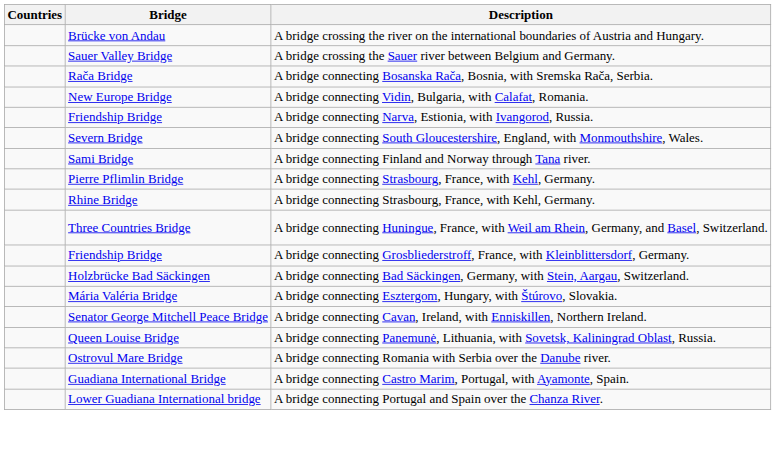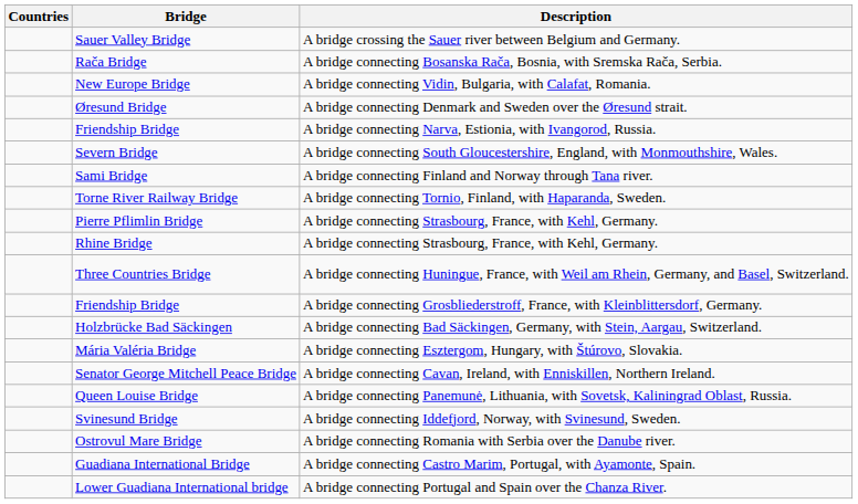 <table class="wikitable">
 <tr>
 <th>Countries</th>
 <th>Bridge</th>
 <th>Description</th>
-</tr>
-<tr>
-<td> <br> </td>
-<td><a href='#'>Brücke von Andau</a></td>
-<td>A bridge crossing the river on the international boundaries of Austria and Hungary.</td>
 </tr>
 <tr>
 <td> <br> </td>
 <td><a href='#'>Sauer Valley Bridge</a></td>
 <td>A bridge crossing the <a href='#'>Sauer</a> river between Belgium and Germany.</td>
 </tr>
 <tr>
 <td> <br> </td>
 <td><a href='#'>Rača Bridge</a></td>
 <td>A bridge connecting <a href='#'>Bosanska Rača</a>, Bosnia, with Sremska Rača, Serbia.</td>
 </tr>
 <tr>
 <td> <br> </td>
 <td><a href='#'>New Europe Bridge</a></td>
 <td>A bridge connecting <a href='#'>Vidin</a>, Bulgaria, with <a href='#'>Calafat</a>, Romania.</td>
 </tr>
 <tr>
 <td> <br> </td>
+<td><a href='#'>Øresund Bridge</a></td>
+<td>A bridge connecting Denmark and Sweden over the <a href='#'>Øresund</a> strait.</td>
+</tr>
+<tr>
+<td> <br> </td>
 <td><a href='#'>Friendship Bridge</a></td>
 <td>A bridge connecting <a href='#'>Narva</a>, Estionia, with <a href='#'>Ivangorod</a>, Russia.</td>
 </tr>
 <tr>
 <td> <br> </td>
 <td><a href='#'>Severn Bridge</a></td>
 <td>A bridge connecting <a href='#'>South Gloucestershire</a>, England, with <a href='#'>Monmouthshire</a>, Wales.</td>
 </tr>
 <tr>
 <td> <br> </td>
 <td><a href='#'>Sami Bridge</a></td>
 <td>A bridge connecting Finland and Norway through <a href='#'>Tana</a> river.</td>
+</tr>
+<tr>
+<td> <br> </td>
+<td><a href='#'>Torne River Railway Bridge</a></td>
+<td>A bridge connecting <a href='#'>Tornio</a>, Finland, with <a href='#'>Haparanda</a>, Sweden.</td>
 </tr>
 <tr>
 <td> <br> </td>
 <td><a href='#'>Pierre Pflimlin Bridge</a></td>
 <td>A bridge connecting <a href='#'>Strasbourg</a>, France, with <a href='#'>Kehl</a>, Germany.</td>
 </tr>
 <tr>
 <td> <br> </td>
 <td><a href='#'>Rhine Bridge</a></td>
 <td>A bridge connecting Strasbourg, France, with Kehl, Germany.</td>
 </tr>
 <tr>
 <td> <br>  <br> </td>
 <td><a href='#'>Three Countries Bridge</a></td>
 <td>A bridge connecting <a href='#'>Huningue</a>, France, with <a href='#'>Weil am Rhein</a>, Germany, and <a href='#'>Basel</a>, Switzerland.</td>
 </tr>
 <tr>
 <td> <br> </td>
 <td><a href='#'>Friendship Bridge</a></td>
 <td>A bridge connecting <a href='#'>Grosbliederstroff</a>, France, with <a href='#'>Kleinblittersdorf</a>, Germany.</td>
 </tr>
 <tr>
 <td> <br> </td>
 <td><a href='#'>Holzbrücke Bad Säckingen</a></td>
 <td>A bridge connecting <a href='#'>Bad Säckingen</a>, Germany, with <a href='#'>Stein, Aargau</a>, Switzerland.</td>
 </tr>
 <tr>
 <td> <br> </td>
 <td><a href='#'>Mária Valéria Bridge</a></td>
 <td>A bridge connecting <a href='#'>Esztergom</a>, Hungary, with <a href='#'>Štúrovo</a>, Slovakia.</td>
 </tr>
 <tr>
 <td> <br> </td>
 <td><a href='#'>Senator George Mitchell Peace Bridge</a></td>
 <td>A bridge connecting <a href='#'>Cavan</a>, Ireland, with <a href='#'>Enniskillen</a>, Northern Ireland.</td>
 </tr>
 <tr>
 <td> <br> </td>
 <td><a href='#'>Queen Louise Bridge</a></td>
 <td>A bridge connecting <a href='#'>Panemunė</a>, Lithuania, with <a href='#'>Sovetsk, Kaliningrad Oblast</a>, Russia.</td>
 </tr>
 <tr>
 <td> <br> </td>
+<td><a href='#'>Svinesund Bridge</a></td>
+<td>A bridge connecting <a href='#'>Iddefjord</a>, Norway, with <a href='#'>Svinesund</a>, Sweden.</td>
+</tr>
+<tr>
+<td> <br> </td>
 <td><a href='#'>Ostrovul Mare Bridge</a></td>
 <td>A bridge connecting Romania with Serbia over the <a href='#'>Danube</a> river.</td>
 </tr>
 <tr>
 <td> <br> </td>
 <td><a href='#'>Guadiana International Bridge</a></td>
 <td>A bridge connecting <a href='#'>Castro Marim</a>, Portugal, with <a href='#'>Ayamonte</a>, Spain.</td>
 </tr>
 <tr>
 <td> <br> </td>
 <td><a href='#'>Lower Guadiana International bridge</a></td>
 <td>A bridge connecting Portugal and Spain over the <a href='#'>Chanza River</a>.</td>
 </tr>
 </table>
